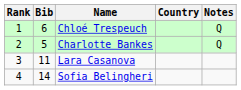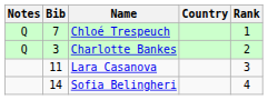 <table class="wikitable" style="text-align:center;">
 <tr>
-<th>Rank</th>
+<th>Notes</th>
 <th>Bib</th>
 <th>Name</th>
 <th>Country</th>
-<th>Notes</th>
+<th>Rank</th>
 </tr>
 <tr bgcolor=ccffcc>
-<td>1</td>
-<td>6</td>
+<td>Q</td>
+<td>7</td>
 <td align=left><a href='#'>Chloé Trespeuch</a></td>
 <td align=left></td>
-<td>Q</td>
+<td>1</td>
 </tr>
 <tr bgcolor=ccffcc>
-<td>2</td>
-<td>5</td>
+<td>Q</td>
+<td>3</td>
 <td align=left><a href='#'>Charlotte Bankes</a></td>
 <td align=left></td>
-<td>Q</td>
+<td>2</td>
 </tr>
 <tr>
-<td>3</td>
+<td></td>
 <td>11</td>
 <td align=left><a href='#'>Lara Casanova</a></td>
 <td align=left></td>
-<td></td>
+<td>3</td>
 </tr>
 <tr>
-<td>4</td>
+<td></td>
 <td>14</td>
 <td align=left><a href='#'>Sofia Belingheri</a></td>
 <td align=left></td>
-<td></td>
+<td>4</td>
 </tr>
 </table>
